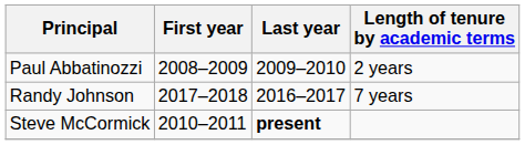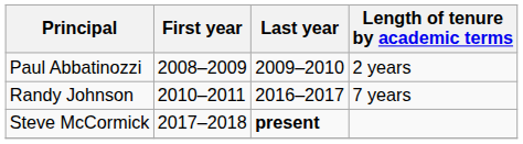 <table class="sortable wikitable" style="margin: 1em auto 1em auto">
 <tr>
 <th>Principal</th>
 <th>First year</th>
 <th>Last year</th>
 <th>Length of tenure<br>by <a href='#'>academic terms</a></th>
 </tr>
 <tr>
 <td>Paul Abbatinozzi</td>
 <td>2008–2009</td>
 <td>2009–2010</td>
 <td>2 years</td>
 </tr>
 <tr>
 <td>Randy Johnson</td>
-<td>2017–2018</td>
+<td>2010–2011</td>
 <td>2016–2017</td>
 <td>7 years</td>
 </tr>
 <tr>
 <td>Steve McCormick</td>
-<td>2010–2011</td>
+<td>2017–2018</td>
 <td><strong>present</strong></td>
 <td></td>
 </tr>
 <tr>
 </tr>
 </table>
